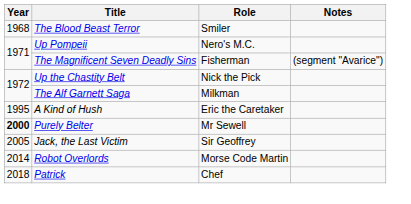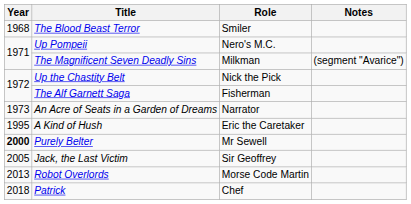 <table class="wikitable sortable">
 <tr>
 <th>Year</th>
 <th>Title</th>
 <th>Role</th>
 <th class = "unsortable">Notes</th>
 </tr>
 <tr>
 <td>1968</td>
 <td><em><a href='#'>The Blood Beast Terror</a></em></td>
 <td>Smiler</td>
 <td></td>
 </tr>
 <tr>
 <td rowspan=2>1971</td>
 <td><em><a href='#'>Up Pompeii</a></em></td>
 <td>Nero's M.C.</td>
 <td></td>
 </tr>
 <tr>
 <td><em><a href='#'>The Magnificent Seven Deadly Sins</a></em></td>
-<td>Fisherman</td>
+<td>Milkman</td>
 <td>(segment "Avarice")</td>
 </tr>
 <tr>
 <td rowspan=2>1972</td>
 <td><em><a href='#'>Up the Chastity Belt</a></em></td>
 <td>Nick the Pick</td>
 <td></td>
 </tr>
 <tr>
 <td><em><a href='#'>The Alf Garnett Saga</a></em></td>
-<td>Milkman</td>
+<td>Fisherman</td>
+<td></td>
+</tr>
+<tr>
+<td>1973</td>
+<td><em>An Acre of Seats in a Garden of Dreams</em></td>
+<td>Narrator</td>
 <td></td>
 </tr>
 <tr>
 <td>1995</td>
 <td><em>A Kind of Hush</em></td>
 <td>Eric the Caretaker</td>
 <td></td>
 </tr>
 <tr>
 <td><strong>2000</strong></td>
 <td><em><a href='#'>Purely Belter</a></em></td>
 <td>Mr Sewell</td>
 <td></td>
 </tr>
 <tr>
 <td>2005</td>
 <td><em>Jack, the Last Victim</em></td>
 <td>Sir Geoffrey</td>
 <td></td>
 </tr>
 <tr>
-<td>2014</td>
+<td>2013</td>
 <td><em><a href='#'>Robot Overlords</a></em></td>
 <td>Morse Code Martin</td>
 <td></td>
 </tr>
 <tr>
 <td>2018</td>
 <td><em><a href='#'>Patrick</a></em></td>
 <td>Chef</td>
 <td></td>
 </tr>
 </table>
